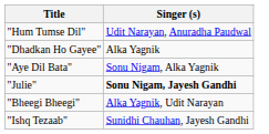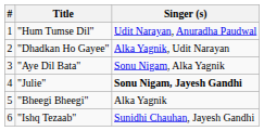 <table class="wikitable" style="font-size:95%;">
 <tr>
+<th>#</th>
 <th>Title</th>
 <th>Singer (s)</th>
 </tr>
 <tr>
+<td>1</td>
 <td>"Hum Tumse Dil"</td>
 <td><a href='#'>Udit Narayan</a>, <a href='#'>Anuradha Paudwal</a></td>
 </tr>
 <tr>
+<td>2</td>
 <td>"Dhadkan Ho Gayee"</td>
-<td>Alka Yagnik</td>
+<td><a href='#'>Alka Yagnik</a>, Udit Narayan</td>
 </tr>
 <tr>
+<td>3</td>
 <td>"Aye Dil Bata"</td>
 <td><a href='#'>Sonu Nigam</a>, Alka Yagnik</td>
 </tr>
 <tr>
+<td>4</td>
 <td>"Julie"</td>
 <td><strong>Sonu Nigam, Jayesh Gandhi</strong></td>
 </tr>
 <tr>
+<td>5</td>
 <td>"Bheegi Bheegi"</td>
-<td><a href='#'>Alka Yagnik</a>, Udit Narayan</td>
+<td>Alka Yagnik</td>
 </tr>
 <tr>
+<td>6</td>
 <td>"Ishq Tezaab"</td>
 <td><a href='#'>Sunidhi Chauhan</a>, Jayesh Gandhi</td>
 </tr>
 </table>
